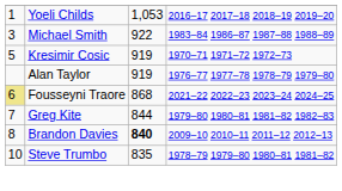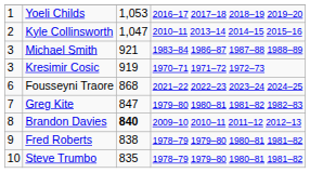 <table class="wikitable">
 <tr>
 </tr>
 <tr>
 <td>1</td>
 <td><a href='#'>Yoeli Childs</a></td>
 <td>1,053</td>
 <td style="font-size:80%;"><a href='#'>2016–17</a> <a href='#'>2017–18</a> <a href='#'>2018–19</a> <a href='#'>2019–20</a></td>
 </tr>
 <tr>
+<td>2</td>
+<td><a href='#'>Kyle Collinsworth</a></td>
+<td>1,047</td>
+<td style="font-size:80%;"><a href='#'>2010–11</a> <a href='#'>2013–14</a> <a href='#'>2014–15</a> <a href='#'>2015–16</a></td>
+</tr>
+<tr>
 <td>3</td>
 <td><a href='#'>Michael Smith</a></td>
-<td>922</td>
+<td>921</td>
 <td style="font-size:80%;"><a href='#'>1983–84</a> <a href='#'>1986–87</a> <a href='#'>1987–88</a> <a href='#'>1988–89</a></td>
 </tr>
 <tr>
-<td>5</td>
+<td>3</td>
 <td><a href='#'>Kresimir Cosic</a></td>
 <td>919</td>
 <td style="font-size:80%;"><a href='#'>1970–71</a> <a href='#'>1971–72</a> <a href='#'>1972–73</a></td>
 </tr>
 <tr>
-<td></td>
-<td>Alan Taylor</td>
-<td>919</td>
-<td style="font-size:80%;"><a href='#'>1976–77</a> <a href='#'>1977–78</a> <a href='#'>1978–79</a> <a href='#'>1979–80</a></td>
-</tr>
-<tr>
-<td style="background: khaki;">6</td>
+<td>6</td>
 <td>Fousseyni Traore</td>
 <td>868</td>
 <td style="font-size:80%;"><a href='#'>2021–22</a> <a href='#'>2022–23</a> <a href='#'>2023–24</a> <a href='#'>2024–25</a></td>
 </tr>
 <tr>
 <td>7</td>
 <td><a href='#'>Greg Kite</a></td>
-<td>844</td>
+<td>847</td>
 <td style="font-size:80%;"><a href='#'>1979–80</a> <a href='#'>1980–81</a> <a href='#'>1981–82</a> <a href='#'>1982–83</a></td>
 </tr>
 <tr>
 <td>8</td>
 <td><a href='#'>Brandon Davies</a></td>
 <td><strong>840</strong></td>
 <td style="font-size:80%;"><a href='#'>2009–10</a> <a href='#'>2010–11</a> <a href='#'>2011–12</a> <a href='#'>2012–13</a></td>
 </tr>
 <tr>
+<td>9</td>
+<td><a href='#'>Fred Roberts</a></td>
+<td>838</td>
+<td style="font-size:80%;"><a href='#'>1978–79</a> <a href='#'>1979–80</a> <a href='#'>1980–81</a> <a href='#'>1981–82</a></td>
+</tr>
+<tr>
 <td>10</td>
 <td><a href='#'>Steve Trumbo</a></td>
 <td>835</td>
 <td style="font-size:80%;"><a href='#'>1978–79</a> <a href='#'>1979–80</a> <a href='#'>1980–81</a> <a href='#'>1981–82</a></td>
 </tr>
 </table>
